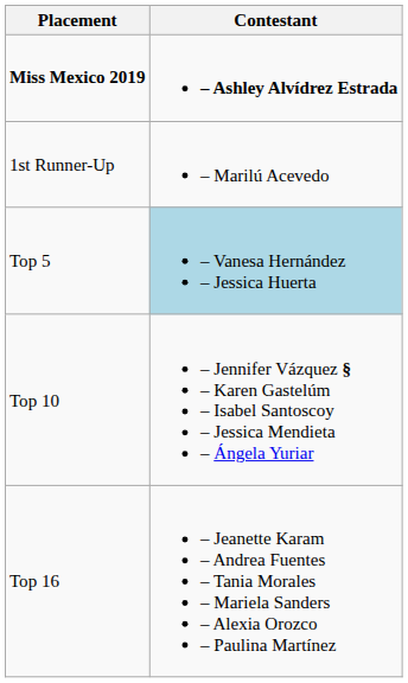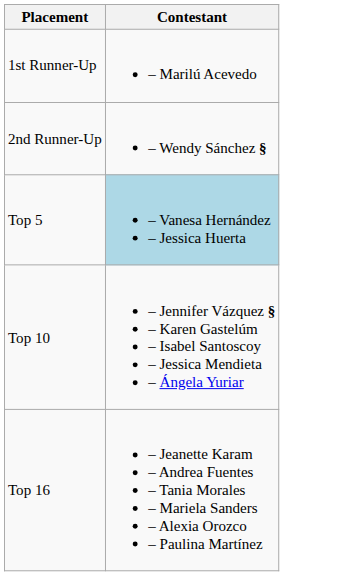 <table class="wikitable sortable" style="font-size: 95%;">
 <tr>
 <th>Placement</th>
 <th>Contestant</th>
 </tr>
 <tr>
-<td><strong>Miss Mexico 2019</strong></td>
-<td><br><ul><li><strong> – Ashley Alvídrez Estrada</strong></li></ul></td>
+<td>1st Runner-Up</td>
+<td><br><ul><li> – Marilú Acevedo</li></ul></td>
 </tr>
 <tr>
-<td>1st Runner-Up</td>
-<td><br><ul><li> – Marilú Acevedo</li></ul></td>
+<td>2nd Runner-Up</td>
+<td><br><ul><li> – Wendy Sánchez <strong>§</strong></li></ul></td>
 </tr>
 <tr>
 <td>Top 5</td>
 <td style="background: lightblue;"><br><ul><li> – Vanesa Hernández</li><li> – Jessica Huerta</li></ul></td>
 </tr>
 <tr>
 <td>Top 10</td>
 <td><br><ul><li> – Jennifer Vázquez <strong>§</strong></li><li> – Karen Gastelúm</li><li> – Isabel Santoscoy</li><li> – Jessica Mendieta</li><li> – <a href='#'>Ángela Yuriar</a></li></ul></td>
 </tr>
 <tr>
 <td>Top 16</td>
 <td><br><ul><li> – Jeanette Karam</li><li> – Andrea Fuentes</li><li> – Tania Morales</li><li> – Mariela Sanders</li><li> – Alexia Orozco</li><li> – Paulina Martínez</li></ul></td>
 </tr>
 </table>
